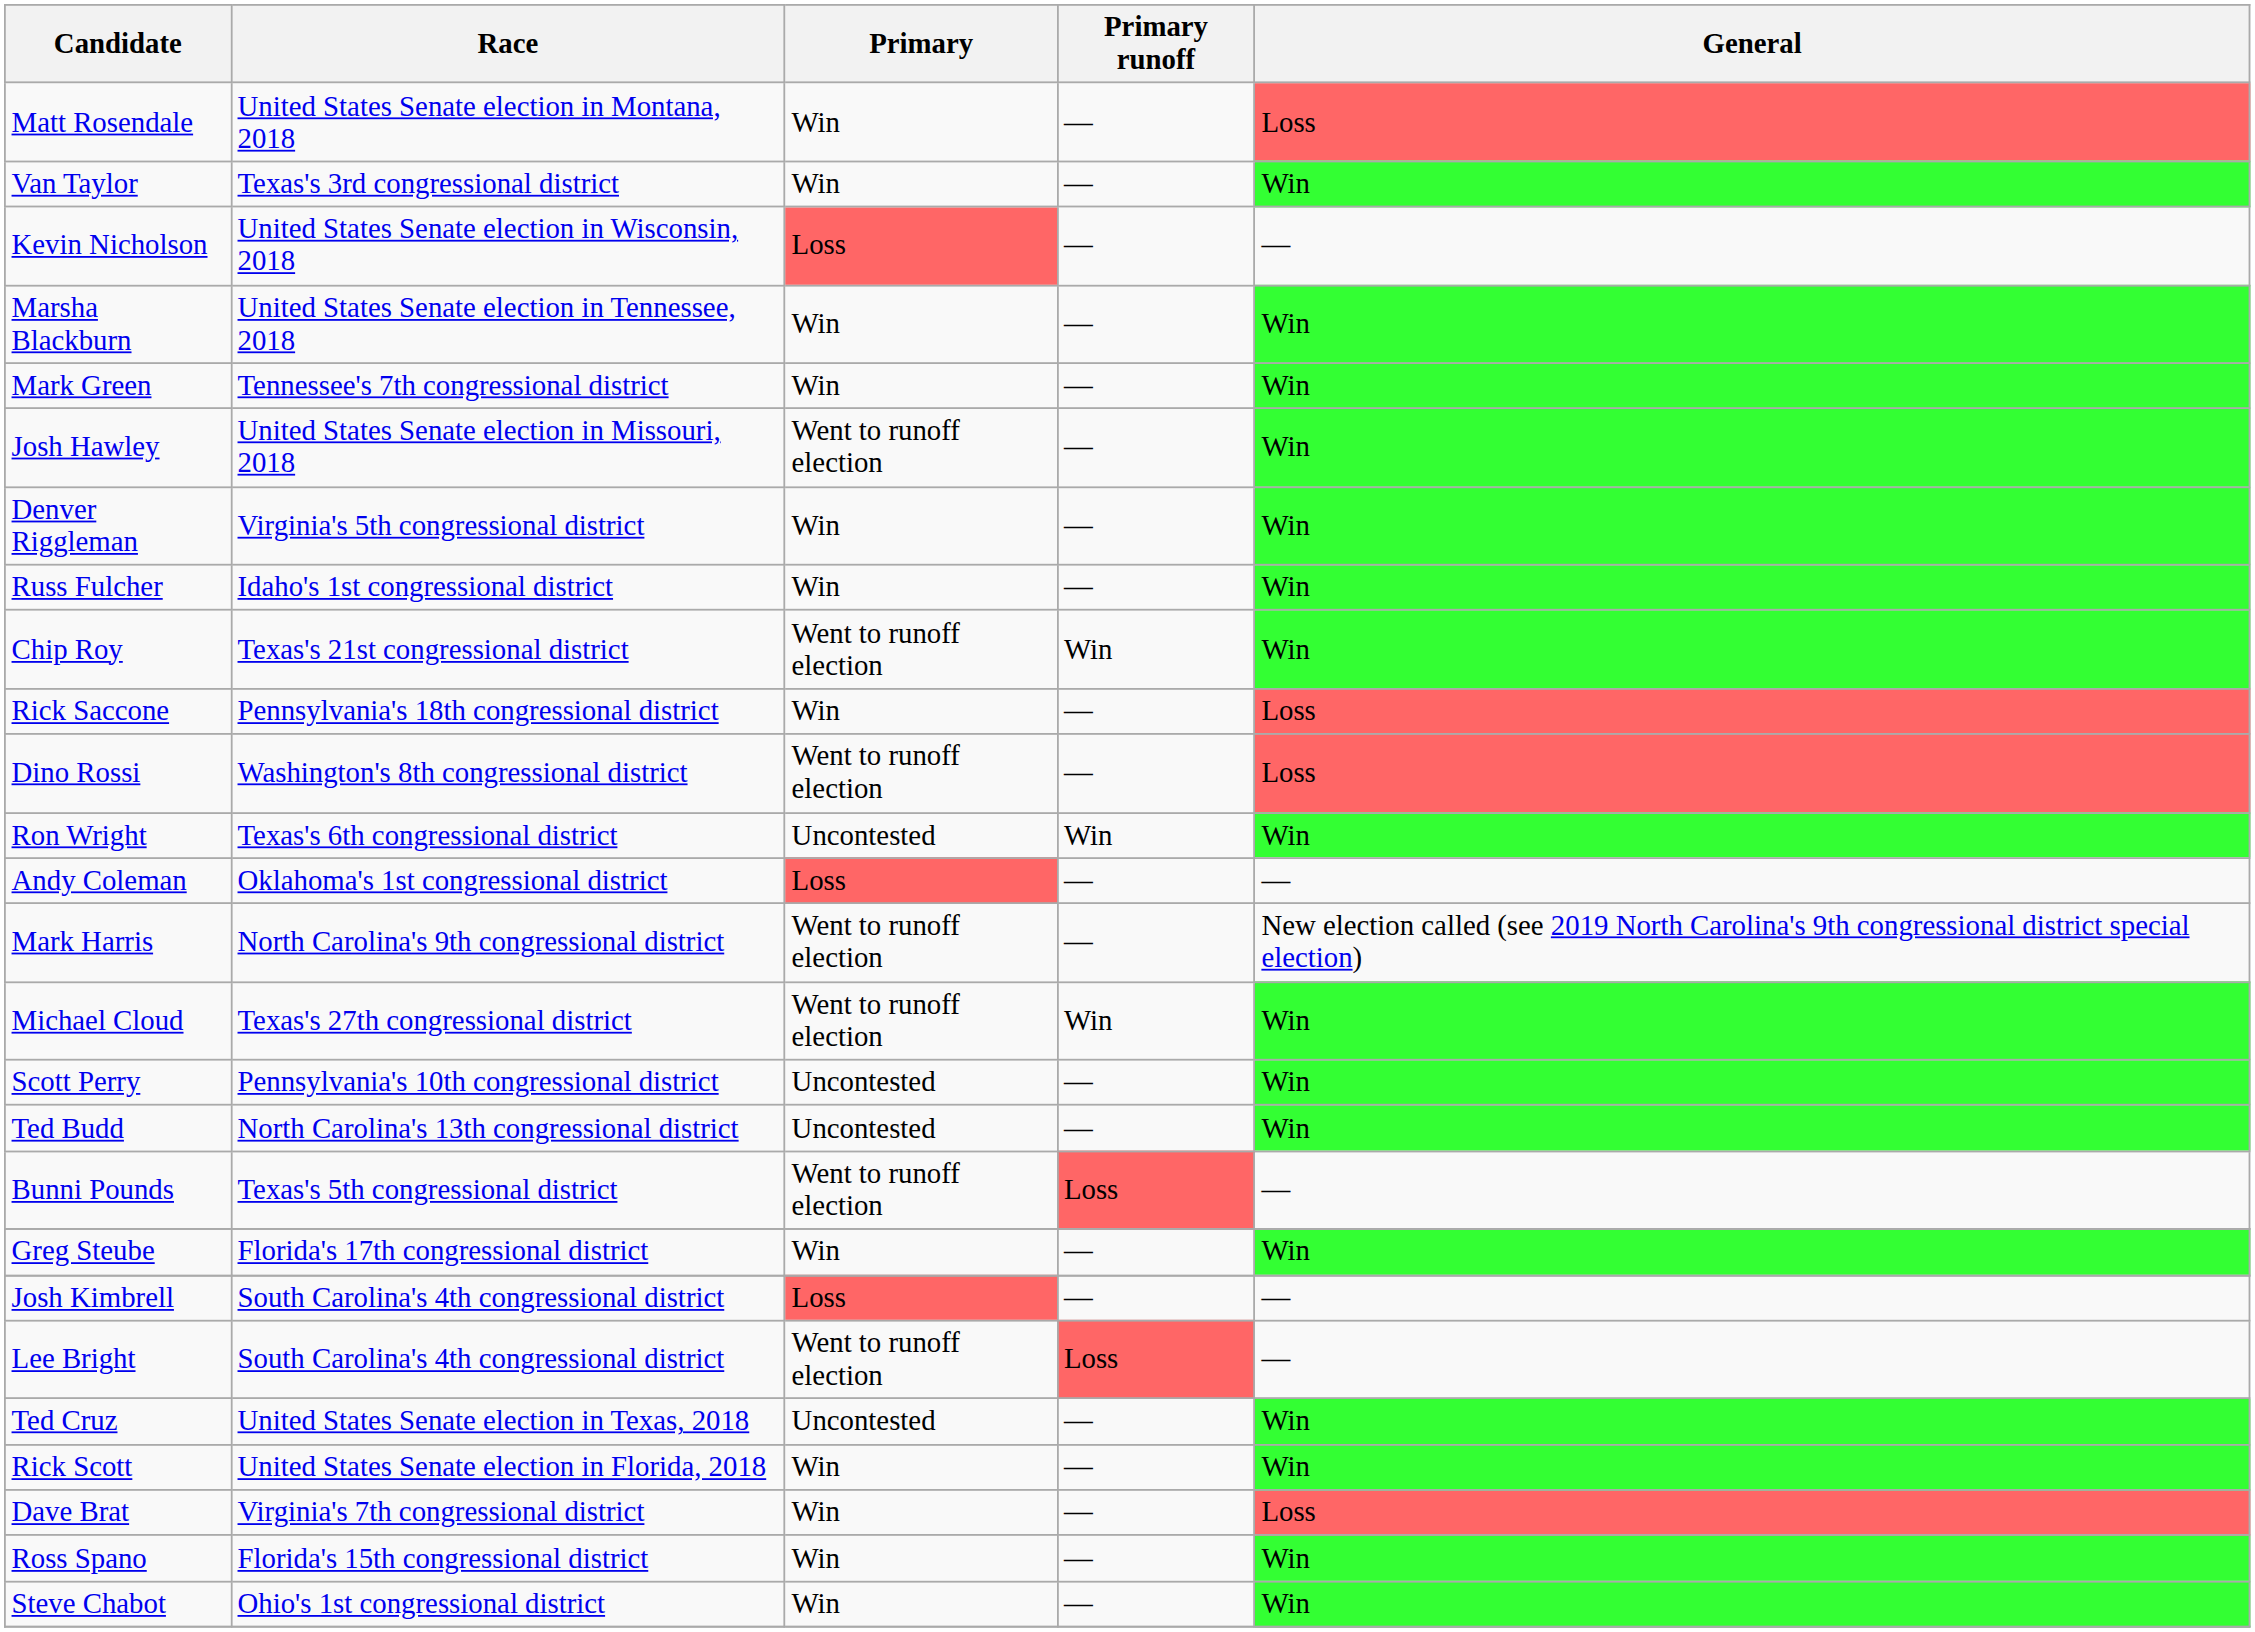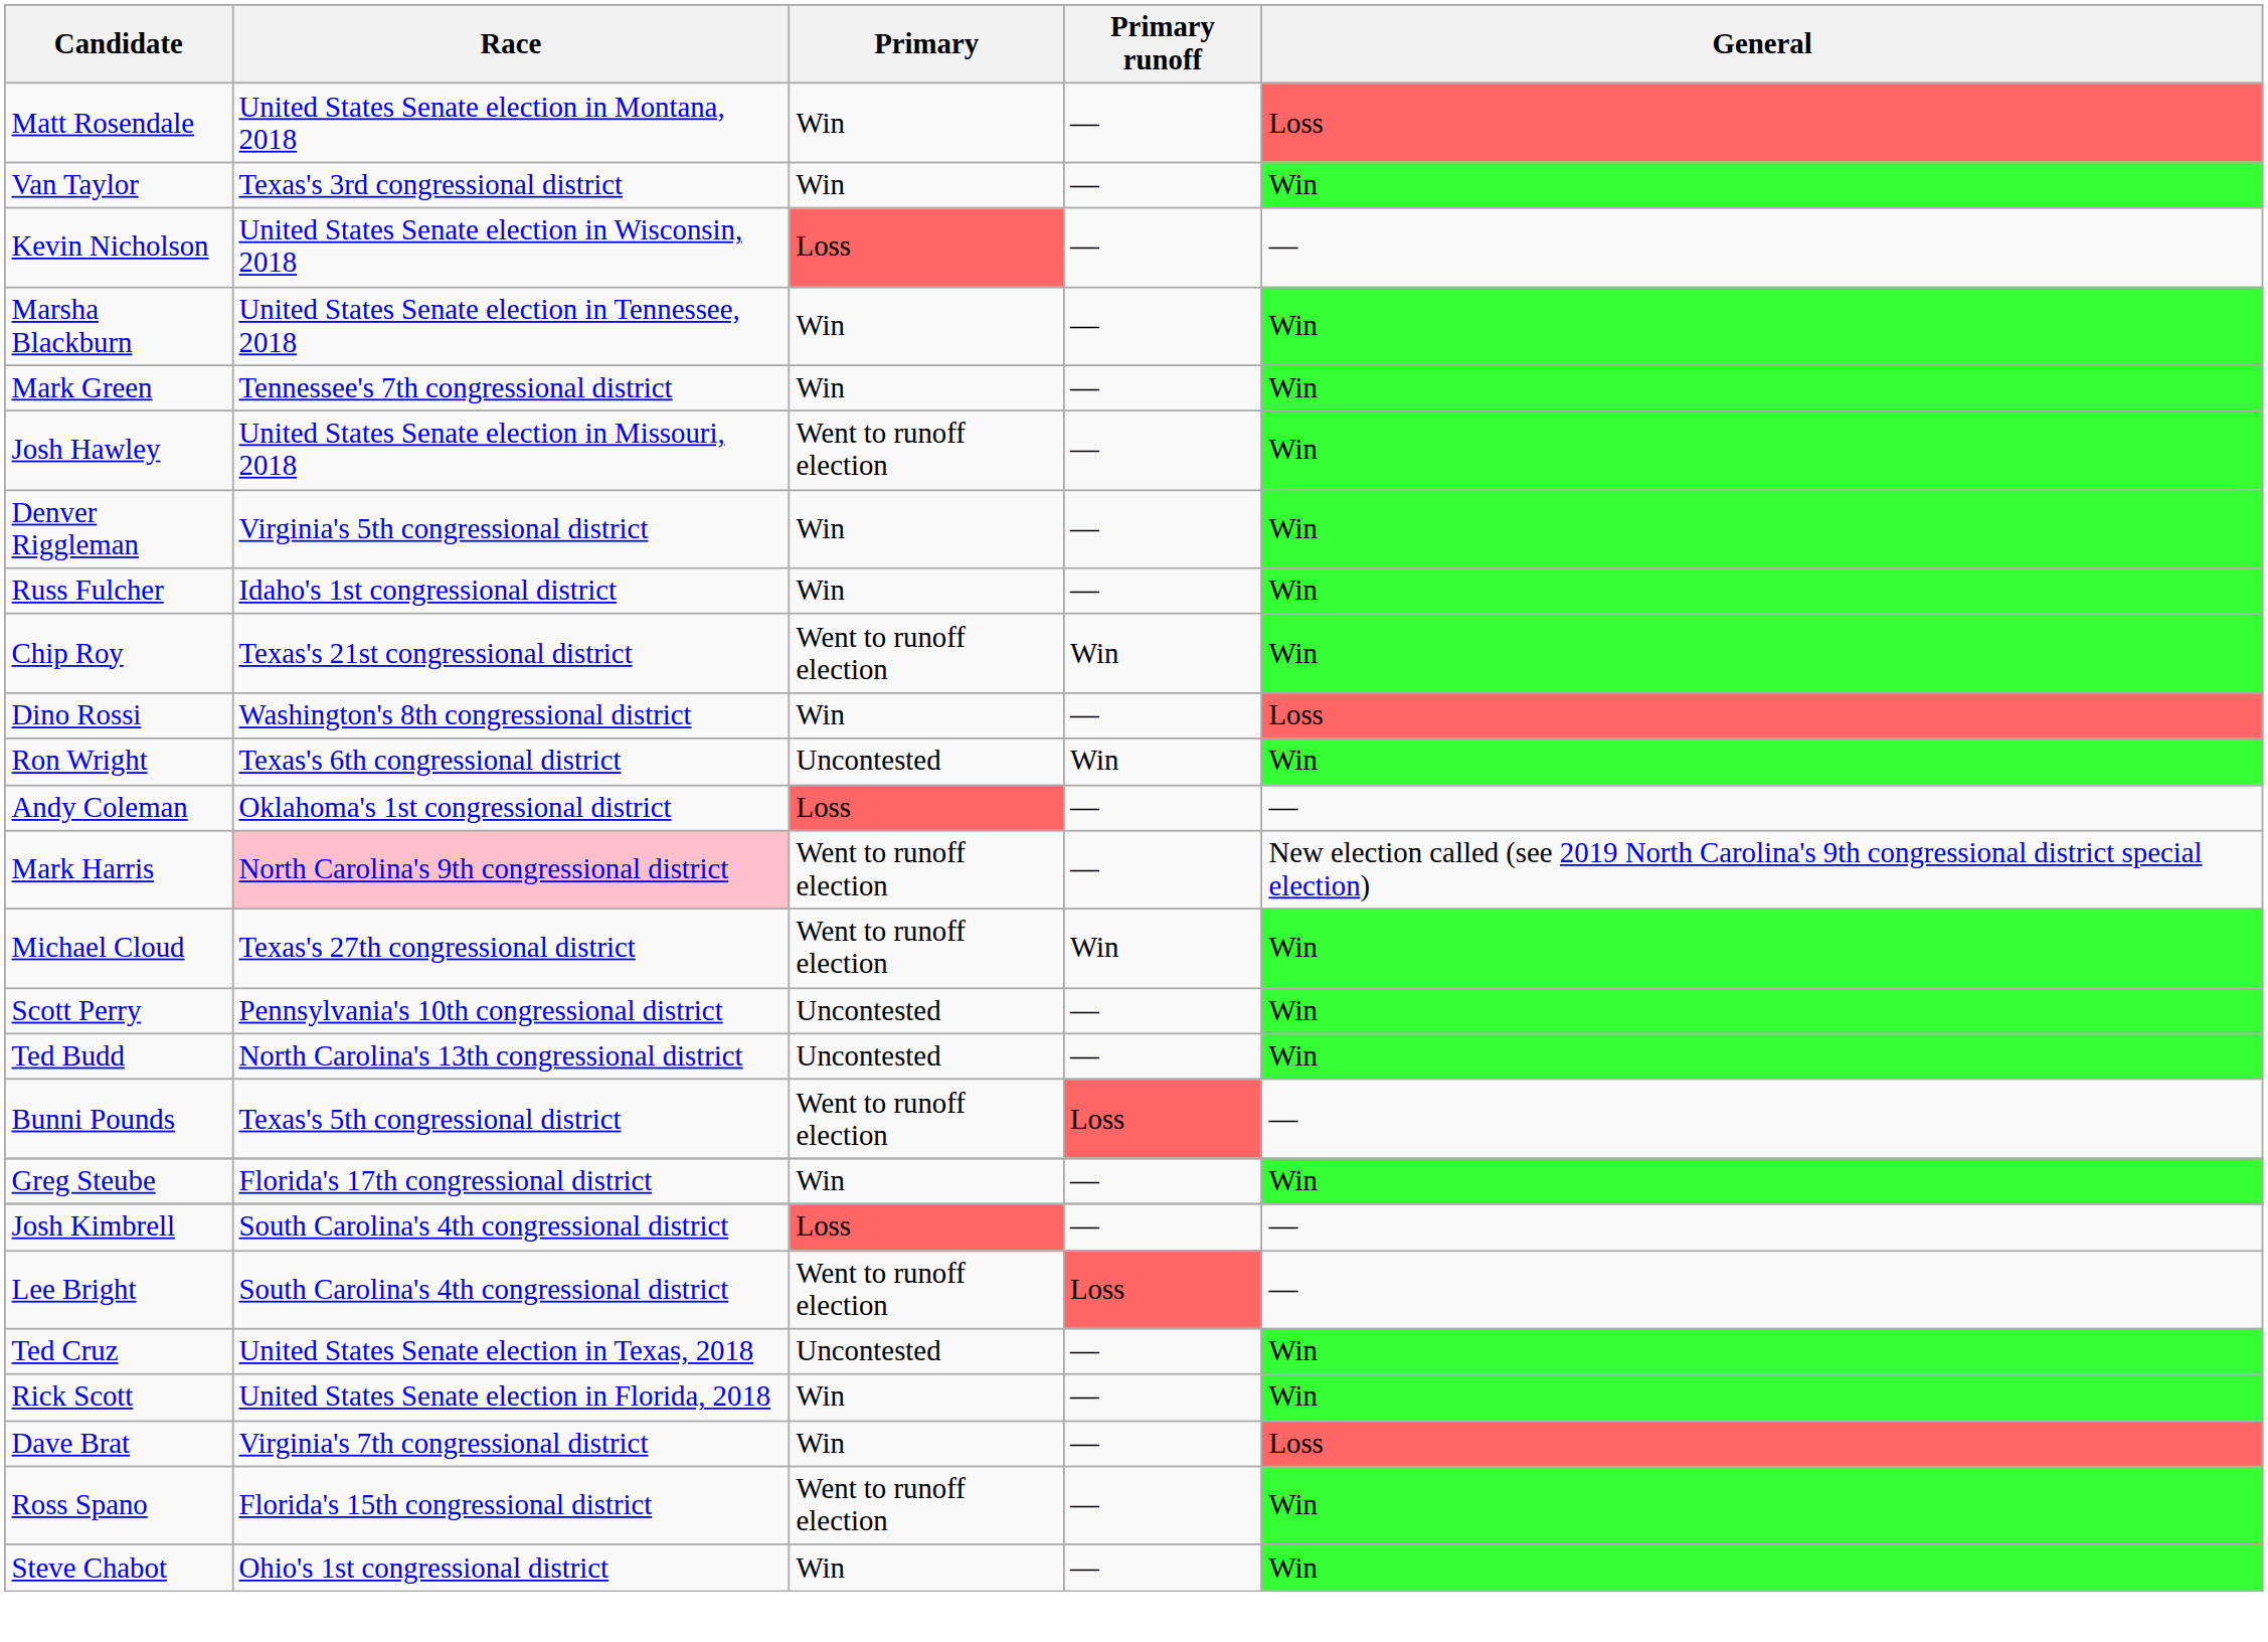 <table class="wikitable sortable">
 <tr>
 <th>Candidate</th>
 <th>Race</th>
 <th>Primary</th>
 <th>Primary runoff</th>
 <th>General</th>
 </tr>
 <tr>
 <td><a href='#'>Matt Rosendale</a></td>
 <td><a href='#'>United States Senate election in Montana, 2018</a></td>
 <td>Win</td>
 <td>—</td>
 <td style="background:#f66">Loss</td>
 </tr>
 <tr>
 <td><a href='#'>Van Taylor</a></td>
 <td><a href='#'>Texas's 3rd congressional district</a></td>
 <td>Win</td>
 <td>—</td>
 <td style="background:#3f3">Win</td>
 </tr>
 <tr>
 <td><a href='#'>Kevin Nicholson</a></td>
 <td><a href='#'>United States Senate election in Wisconsin, 2018</a></td>
 <td style="background:#f66">Loss</td>
 <td>—</td>
 <td>—</td>
 </tr>
 <tr>
 <td><a href='#'>Marsha Blackburn</a></td>
 <td><a href='#'>United States Senate election in Tennessee, 2018</a></td>
 <td>Win</td>
 <td>—</td>
 <td style="background:#3f3">Win</td>
 </tr>
 <tr>
 <td><a href='#'>Mark Green</a></td>
 <td><a href='#'>Tennessee's 7th congressional district</a></td>
 <td>Win</td>
 <td>—</td>
 <td style="background:#3f3">Win</td>
 </tr>
 <tr>
 <td><a href='#'>Josh Hawley</a></td>
 <td><a href='#'>United States Senate election in Missouri, 2018</a></td>
 <td>Went to runoff election</td>
 <td>—</td>
 <td style="background:#3f3">Win</td>
 </tr>
 <tr>
 <td><a href='#'>Denver Riggleman</a></td>
 <td><a href='#'>Virginia's 5th congressional district</a></td>
 <td>Win</td>
 <td>—</td>
 <td style="background:#3f3">Win</td>
 </tr>
 <tr>
 <td><a href='#'>Russ Fulcher</a></td>
 <td><a href='#'>Idaho's 1st congressional district</a></td>
 <td>Win</td>
 <td>—</td>
 <td style="background:#3f3">Win</td>
 </tr>
 <tr>
 <td><a href='#'>Chip Roy</a></td>
 <td><a href='#'>Texas's 21st congressional district</a></td>
 <td>Went to runoff election</td>
 <td>Win</td>
 <td style="background:#3f3">Win</td>
 </tr>
 <tr>
-<td><a href='#'>Rick Saccone</a></td>
-<td><a href='#'>Pennsylvania's 18th congressional district</a></td>
-<td>Win</td>
-<td>—</td>
-<td style="background:#f66">Loss</td>
-</tr>
-<tr>
 <td><a href='#'>Dino Rossi</a></td>
 <td><a href='#'>Washington's 8th congressional district</a></td>
-<td>Went to runoff election</td>
+<td>Win</td>
 <td>—</td>
 <td style="background:#f66">Loss</td>
 </tr>
 <tr>
 <td><a href='#'>Ron Wright</a></td>
 <td><a href='#'>Texas's 6th congressional district</a></td>
 <td>Uncontested</td>
 <td>Win</td>
 <td style="background:#3f3">Win</td>
 </tr>
 <tr>
 <td><a href='#'>Andy Coleman</a></td>
 <td><a href='#'>Oklahoma's 1st congressional district</a></td>
 <td style="background:#f66">Loss</td>
 <td>—</td>
 <td>—</td>
 </tr>
 <tr>
 <td><a href='#'>Mark Harris</a></td>
-<td><a href='#'>North Carolina's 9th congressional district</a></td>
+<td style="background: pink;"><a href='#'>North Carolina's 9th congressional district</a></td>
 <td>Went to runoff election</td>
 <td>—</td>
 <td>New election called (see <a href='#'>2019 North Carolina's 9th congressional district special election</a>)</td>
 </tr>
 <tr>
 <td><a href='#'>Michael Cloud</a></td>
 <td><a href='#'>Texas's 27th congressional district</a></td>
 <td>Went to runoff election</td>
 <td>Win</td>
 <td style="background:#3f3">Win</td>
 </tr>
 <tr>
 <td><a href='#'>Scott Perry</a></td>
 <td><a href='#'>Pennsylvania's 10th congressional district</a></td>
 <td>Uncontested</td>
 <td>—</td>
 <td style="background:#3f3">Win</td>
 </tr>
 <tr>
 <td><a href='#'>Ted Budd</a></td>
 <td><a href='#'>North Carolina's 13th congressional district</a></td>
 <td>Uncontested</td>
 <td>—</td>
 <td style="background:#3f3">Win</td>
 </tr>
 <tr>
 <td><a href='#'>Bunni Pounds</a></td>
 <td><a href='#'>Texas's 5th congressional district</a></td>
 <td>Went to runoff election</td>
 <td style="background:#f66">Loss</td>
 <td>—</td>
 </tr>
 <tr>
 </tr>
 <tr>
 <td><a href='#'>Greg Steube</a></td>
 <td><a href='#'>Florida's 17th congressional district</a></td>
 <td>Win</td>
 <td>—</td>
 <td style="background:#3f3">Win</td>
 </tr>
 <tr>
 </tr>
 <tr>
 <td><a href='#'>Josh Kimbrell</a></td>
 <td><a href='#'>South Carolina's 4th congressional district</a></td>
 <td style="background:#f66">Loss</td>
 <td>—</td>
 <td>—</td>
 </tr>
 <tr>
 <td><a href='#'>Lee Bright</a></td>
 <td><a href='#'>South Carolina's 4th congressional district</a></td>
 <td>Went to runoff election</td>
 <td style="background:#f66">Loss</td>
 <td>—</td>
 </tr>
 <tr>
 <td><a href='#'>Ted Cruz</a></td>
 <td><a href='#'>United States Senate election in Texas, 2018</a></td>
 <td>Uncontested</td>
 <td>—</td>
 <td style="background:#3f3">Win</td>
 </tr>
 <tr>
 <td><a href='#'>Rick Scott</a></td>
 <td><a href='#'>United States Senate election in Florida, 2018</a></td>
 <td>Win</td>
 <td>—</td>
 <td style="background:#3f3">Win</td>
 </tr>
 <tr>
 <td><a href='#'>Dave Brat</a></td>
 <td><a href='#'>Virginia's 7th congressional district</a></td>
 <td>Win</td>
 <td>—</td>
 <td style="background:#f66">Loss</td>
 </tr>
 <tr>
 <td><a href='#'>Ross Spano</a></td>
 <td><a href='#'>Florida's 15th congressional district</a></td>
-<td>Win</td>
+<td>Went to runoff election</td>
 <td>—</td>
 <td style="background:#3f3">Win</td>
 </tr>
 <tr>
 <td><a href='#'>Steve Chabot</a></td>
 <td><a href='#'>Ohio's 1st congressional district</a></td>
 <td>Win</td>
 <td>—</td>
 <td style="background:#3f3">Win</td>
 </tr>
 <tr>
 </tr>
 </table>
